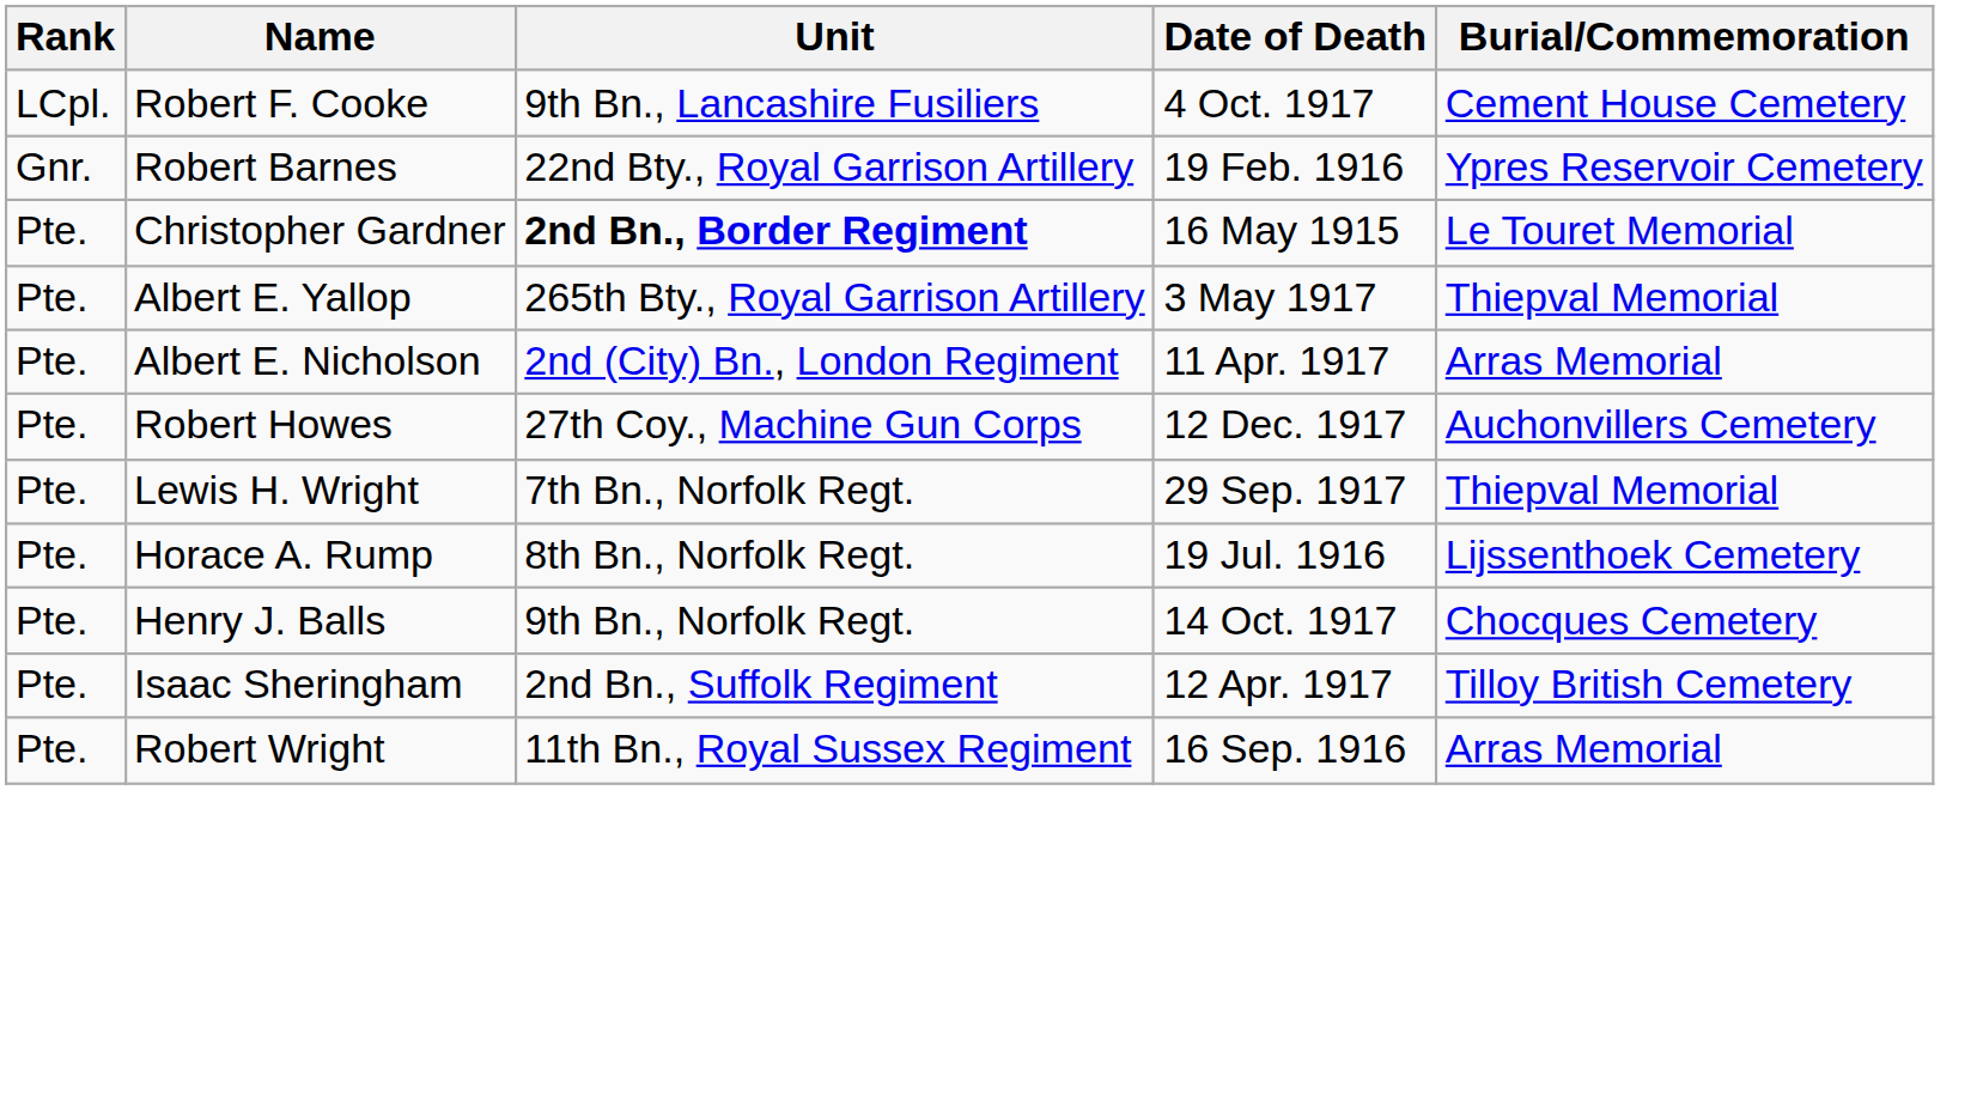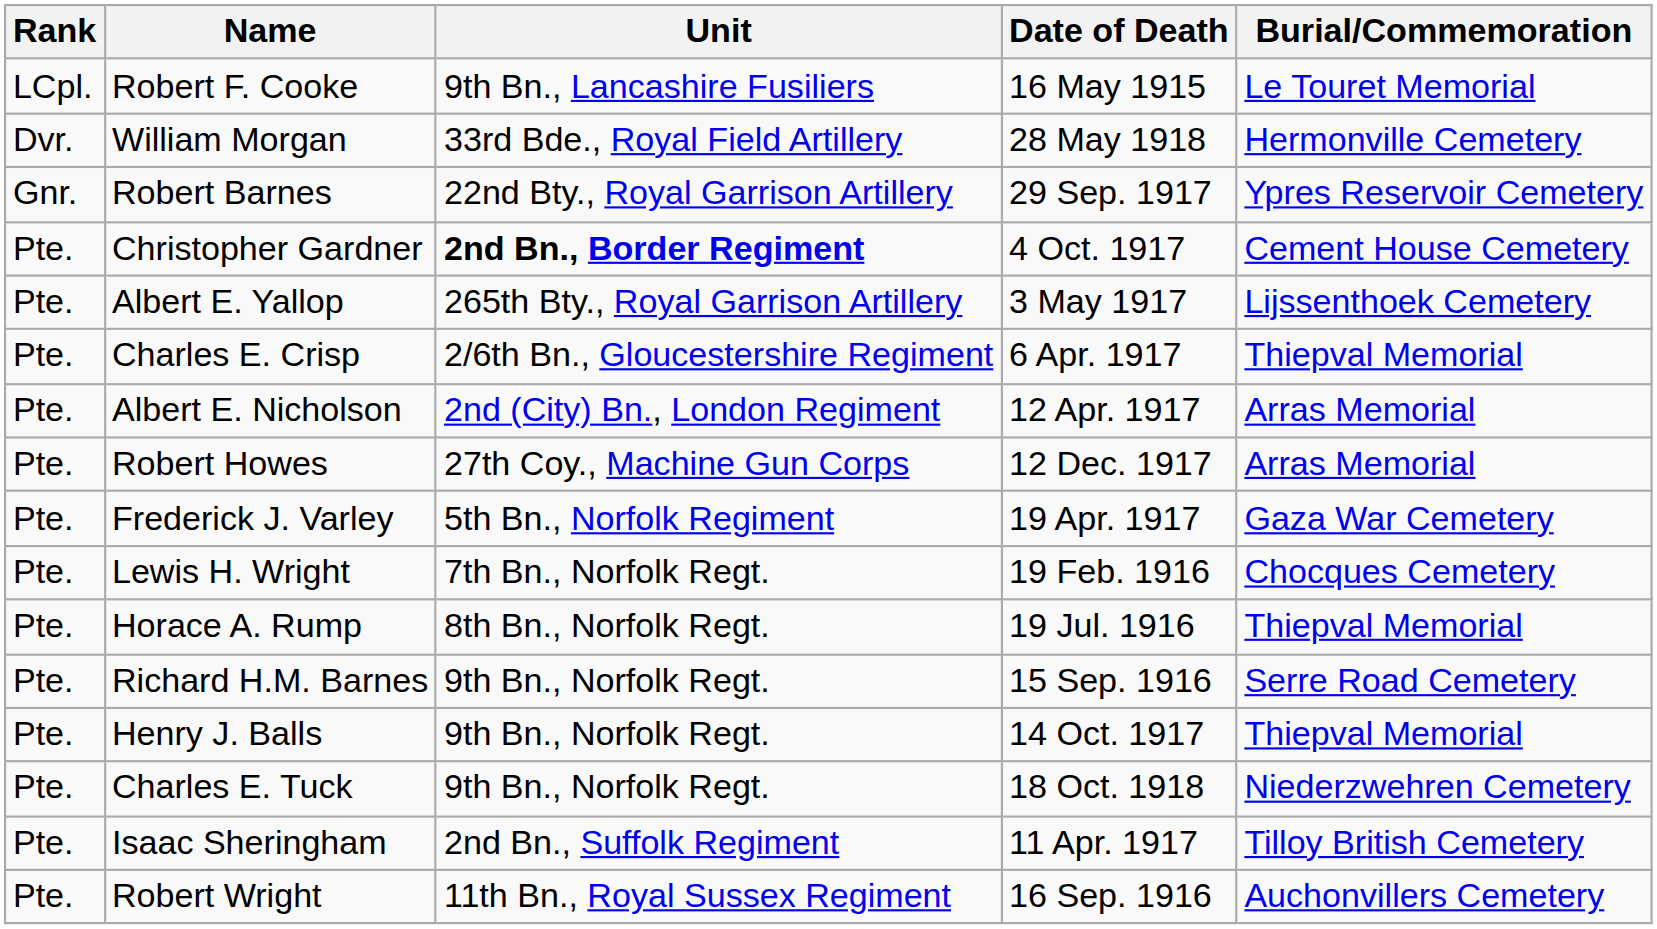 <table class="wikitable">
 <tr>
 <th>Rank</th>
 <th>Name</th>
 <th>Unit</th>
 <th>Date of Death</th>
 <th>Burial/Commemoration</th>
 </tr>
 <tr>
 <td>LCpl.</td>
 <td>Robert F. Cooke</td>
 <td>9th Bn., <a href='#'>Lancashire Fusiliers</a></td>
-<td>4 Oct. 1917</td>
-<td><a href='#'>Cement House Cemetery</a></td>
+<td>16 May 1915</td>
+<td><a href='#'>Le Touret Memorial</a></td>
+</tr>
+<tr>
+<td>Dvr.</td>
+<td>William Morgan</td>
+<td>33rd Bde., <a href='#'>Royal Field Artillery</a></td>
+<td>28 May 1918</td>
+<td><a href='#'>Hermonville Cemetery</a></td>
 </tr>
 <tr>
 <td>Gnr.</td>
 <td>Robert Barnes</td>
 <td>22nd Bty., <a href='#'>Royal Garrison Artillery</a></td>
-<td>19 Feb. 1916</td>
+<td>29 Sep. 1917</td>
 <td><a href='#'>Ypres Reservoir Cemetery</a></td>
 </tr>
 <tr>
 <td>Pte.</td>
 <td>Christopher Gardner</td>
 <td><strong>2nd Bn., <a href='#'>Border Regiment</a></strong></td>
-<td>16 May 1915</td>
-<td><a href='#'>Le Touret Memorial</a></td>
+<td>4 Oct. 1917</td>
+<td><a href='#'>Cement House Cemetery</a></td>
 </tr>
 <tr>
 <td>Pte.</td>
 <td>Albert E. Yallop</td>
 <td>265th Bty., <a href='#'>Royal Garrison Artillery</a></td>
 <td>3 May 1917</td>
+<td><a href='#'>Lijssenthoek Cemetery</a></td>
+</tr>
+<tr>
+<td>Pte.</td>
+<td>Charles E. Crisp</td>
+<td>2/6th Bn., <a href='#'>Gloucestershire Regiment</a></td>
+<td>6 Apr. 1917</td>
 <td><a href='#'>Thiepval Memorial</a></td>
 </tr>
 <tr>
 <td>Pte.</td>
 <td>Albert E. Nicholson</td>
 <td><a href='#'>2nd (City) Bn.</a>, <a href='#'>London Regiment</a></td>
-<td>11 Apr. 1917</td>
+<td>12 Apr. 1917</td>
 <td><a href='#'>Arras Memorial</a></td>
 </tr>
 <tr>
 <td>Pte.</td>
 <td>Robert Howes</td>
 <td>27th Coy., <a href='#'>Machine Gun Corps</a></td>
 <td>12 Dec. 1917</td>
-<td><a href='#'>Auchonvillers Cemetery</a></td>
+<td><a href='#'>Arras Memorial</a></td>
+</tr>
+<tr>
+<td>Pte.</td>
+<td>Frederick J. Varley</td>
+<td>5th Bn., <a href='#'>Norfolk Regiment</a></td>
+<td>19 Apr. 1917</td>
+<td><a href='#'>Gaza War Cemetery</a></td>
 </tr>
 <tr>
 <td>Pte.</td>
 <td>Lewis H. Wright</td>
 <td>7th Bn., Norfolk Regt.</td>
-<td>29 Sep. 1917</td>
-<td><a href='#'>Thiepval Memorial</a></td>
+<td>19 Feb. 1916</td>
+<td><a href='#'>Chocques Cemetery</a></td>
 </tr>
 <tr>
 <td>Pte.</td>
 <td>Horace A. Rump</td>
 <td>8th Bn., Norfolk Regt.</td>
 <td>19 Jul. 1916</td>
-<td><a href='#'>Lijssenthoek Cemetery</a></td>
+<td><a href='#'>Thiepval Memorial</a></td>
+</tr>
+<tr>
+<td>Pte.</td>
+<td>Richard H.M. Barnes</td>
+<td>9th Bn., Norfolk Regt.</td>
+<td>15 Sep. 1916</td>
+<td><a href='#'>Serre Road Cemetery</a></td>
 </tr>
 <tr>
 <td>Pte.</td>
 <td>Henry J. Balls</td>
 <td>9th Bn., Norfolk Regt.</td>
 <td>14 Oct. 1917</td>
-<td><a href='#'>Chocques Cemetery</a></td>
+<td><a href='#'>Thiepval Memorial</a></td>
+</tr>
+<tr>
+<td>Pte.</td>
+<td>Charles E. Tuck</td>
+<td>9th Bn., Norfolk Regt.</td>
+<td>18 Oct. 1918</td>
+<td><a href='#'>Niederzwehren Cemetery</a></td>
 </tr>
 <tr>
 <td>Pte.</td>
 <td>Isaac Sheringham</td>
 <td>2nd Bn., <a href='#'>Suffolk Regiment</a></td>
-<td>12 Apr. 1917</td>
+<td>11 Apr. 1917</td>
 <td><a href='#'>Tilloy British Cemetery</a></td>
 </tr>
 <tr>
 <td>Pte.</td>
 <td>Robert Wright</td>
 <td>11th Bn., <a href='#'>Royal Sussex Regiment</a></td>
 <td>16 Sep. 1916</td>
-<td><a href='#'>Arras Memorial</a></td>
+<td><a href='#'>Auchonvillers Cemetery</a></td>
 </tr>
 </table>
